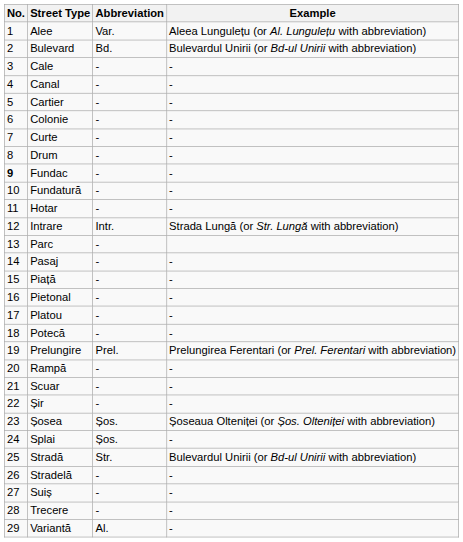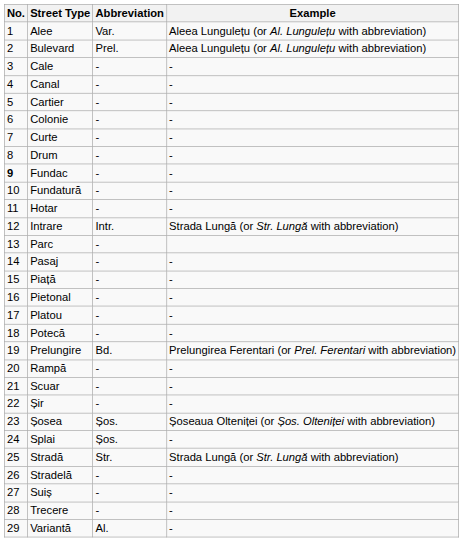 <table class="wikitable">
 <tr>
 <th>No.</th>
 <th>Street Type</th>
 <th>Abbreviation</th>
 <th>Example</th>
 </tr>
 <tr>
 <td>1</td>
 <td>Alee</td>
 <td>Var.</td>
 <td>Aleea Lungulețu (or <em>Al. Lungulețu</em> with abbreviation)</td>
 </tr>
 <tr>
 <td>2</td>
 <td>Bulevard</td>
-<td>Bd.</td>
-<td>Bulevardul Unirii (or <em>Bd-ul Unirii</em> with abbreviation)</td>
+<td>Prel.</td>
+<td>Aleea Lungulețu (or <em>Al. Lungulețu</em> with abbreviation)</td>
 </tr>
 <tr>
 <td>3</td>
 <td>Cale</td>
 <td>-</td>
 <td>-</td>
 </tr>
 <tr>
 <td>4</td>
 <td>Canal</td>
 <td>-</td>
 <td>-</td>
 </tr>
 <tr>
 <td>5</td>
 <td>Cartier</td>
 <td>-</td>
 <td>-</td>
 </tr>
 <tr>
 <td>6</td>
 <td>Colonie</td>
 <td>-</td>
 <td>-</td>
 </tr>
 <tr>
 <td>7</td>
 <td>Curte</td>
 <td>-</td>
 <td>-</td>
 </tr>
 <tr>
 <td>8</td>
 <td>Drum</td>
 <td>-</td>
 <td>-</td>
 </tr>
 <tr>
 <td><strong>9</strong></td>
 <td>Fundac</td>
 <td>-</td>
 <td>-</td>
 </tr>
 <tr>
 <td>10</td>
 <td>Fundatură</td>
 <td>-</td>
 <td>-</td>
 </tr>
 <tr>
 <td>11</td>
 <td>Hotar</td>
 <td>-</td>
 <td>-</td>
 </tr>
 <tr>
 <td>12</td>
 <td>Intrare</td>
 <td>Intr.</td>
 <td>Strada Lungă (or <em>Str. Lungă</em> with abbreviation)</td>
 </tr>
 <tr>
 <td>13</td>
 <td>Parc</td>
 <td>-</td>
 </tr>
 <tr>
 <td>14</td>
 <td>Pasaj</td>
 <td>-</td>
 <td>-</td>
 </tr>
 <tr>
 <td>15</td>
 <td>Piață</td>
 <td>-</td>
 <td>-</td>
 </tr>
 <tr>
 <td>16</td>
 <td>Pietonal</td>
 <td>-</td>
 <td>-</td>
 </tr>
 <tr>
 <td>17</td>
 <td>Platou</td>
 <td>-</td>
 <td>-</td>
 </tr>
 <tr>
 <td>18</td>
 <td>Potecă</td>
 <td>-</td>
 <td>-</td>
 </tr>
 <tr>
 <td>19</td>
 <td>Prelungire</td>
-<td>Prel.</td>
+<td>Bd.</td>
 <td>Prelungirea Ferentari (or <em>Prel. Ferentari</em> with abbreviation)</td>
 </tr>
 <tr>
 <td>20</td>
 <td>Rampă</td>
 <td>-</td>
 <td>-</td>
 </tr>
 <tr>
 <td>21</td>
 <td>Scuar</td>
 <td>-</td>
 <td>-</td>
 </tr>
 <tr>
 <td>22</td>
 <td>Șir</td>
 <td>-</td>
 <td>-</td>
 </tr>
 <tr>
 <td>23</td>
 <td>Șosea</td>
 <td>Șos.</td>
 <td>Șoseaua Olteniței (or <em>Șos. Olteniței</em> with abbreviation)</td>
 </tr>
 <tr>
 <td>24</td>
 <td>Splai</td>
 <td>Șos.</td>
 <td>-</td>
 </tr>
 <tr>
 <td>25</td>
 <td>Stradă</td>
 <td>Str.</td>
-<td>Bulevardul Unirii (or <em>Bd-ul Unirii</em> with abbreviation)</td>
+<td>Strada Lungă (or <em>Str. Lungă</em> with abbreviation)</td>
 </tr>
 <tr>
 <td>26</td>
 <td>Stradelă</td>
 <td>-</td>
 <td>-</td>
 </tr>
 <tr>
 <td>27</td>
 <td>Suiș</td>
 <td>-</td>
 <td>-</td>
 </tr>
 <tr>
 <td>28</td>
 <td>Trecere</td>
 <td>-</td>
 <td>-</td>
 </tr>
 <tr>
 <td>29</td>
 <td>Variantă</td>
 <td>Al.</td>
 <td>-</td>
 </tr>
 </table>
